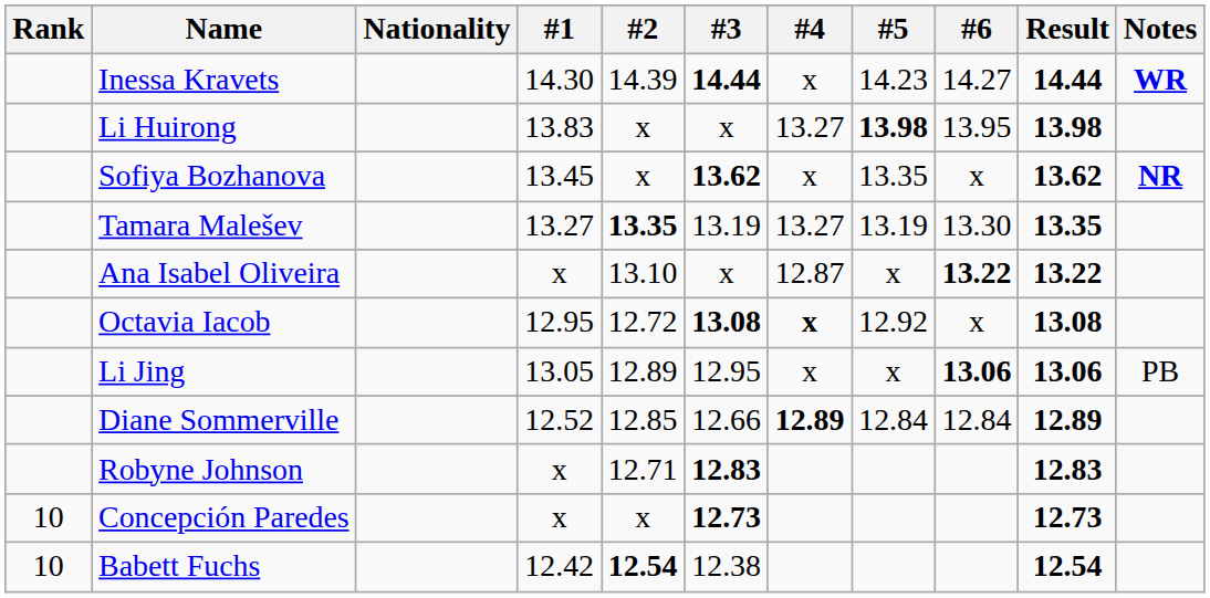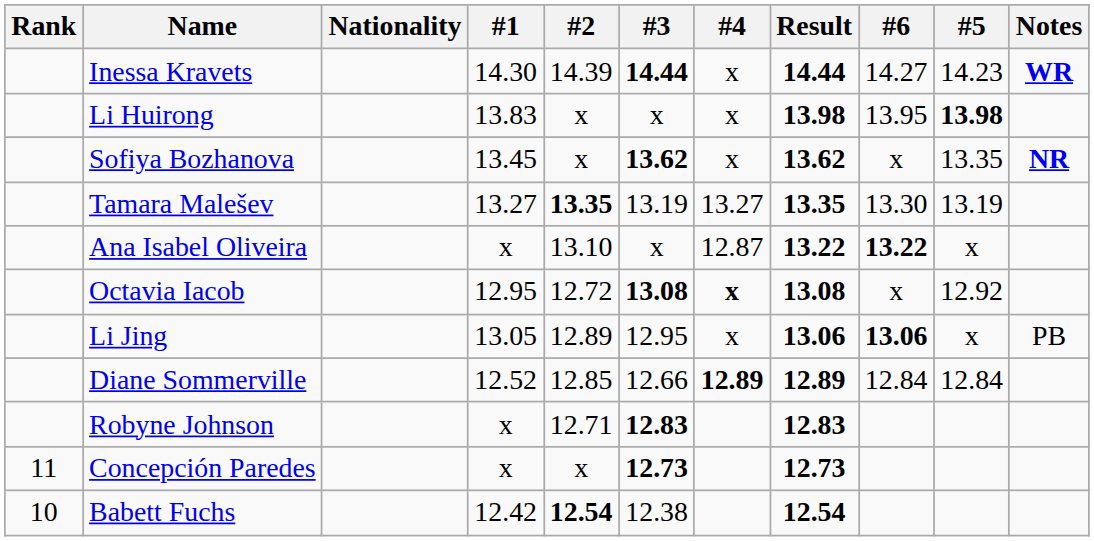 <table class="wikitable sortable" style="text-align:center">
 <tr>
 <th>Rank</th>
 <th>Name</th>
 <th>Nationality</th>
 <th>#1</th>
 <th>#2</th>
 <th>#3</th>
 <th>#4</th>
+<th>Result</th>
+<th>#6</th>
 <th>#5</th>
-<th>#6</th>
-<th>Result</th>
 <th>Notes</th>
 </tr>
 <tr>
 <td></td>
 <td align="left"><a href='#'>Inessa Kravets</a></td>
 <td align=left></td>
 <td>14.30</td>
 <td>14.39</td>
 <td><strong>14.44</strong></td>
 <td>x</td>
+<td><strong>14.44</strong></td>
+<td>14.27</td>
 <td>14.23</td>
-<td>14.27</td>
-<td><strong>14.44</strong></td>
 <td><strong><a href='#'>WR</a></strong></td>
 </tr>
 <tr>
 <td></td>
 <td align="left"><a href='#'>Li Huirong</a></td>
 <td align=left></td>
 <td>13.83</td>
 <td>x</td>
 <td>x</td>
-<td>13.27</td>
+<td>x</td>
 <td><strong>13.98</strong></td>
 <td>13.95</td>
 <td><strong>13.98</strong></td>
 <td></td>
 </tr>
 <tr>
 <td></td>
 <td align="left"><a href='#'>Sofiya Bozhanova</a></td>
 <td align=left></td>
 <td>13.45</td>
 <td>x</td>
 <td><strong>13.62</strong></td>
 <td>x</td>
+<td><strong>13.62</strong></td>
+<td>x</td>
 <td>13.35</td>
-<td>x</td>
-<td><strong>13.62</strong></td>
 <td><strong><a href='#'>NR</a></strong></td>
 </tr>
 <tr>
 <td></td>
 <td align="left"><a href='#'>Tamara Malešev</a></td>
 <td align=left></td>
 <td>13.27</td>
 <td><strong>13.35</strong></td>
 <td>13.19</td>
 <td>13.27</td>
+<td><strong>13.35</strong></td>
+<td>13.30</td>
 <td>13.19</td>
-<td>13.30</td>
-<td><strong>13.35</strong></td>
 <td></td>
 </tr>
 <tr>
 <td></td>
 <td align="left"><a href='#'>Ana Isabel Oliveira</a></td>
 <td align=left></td>
 <td>x</td>
 <td>13.10</td>
 <td>x</td>
 <td>12.87</td>
-<td>x</td>
 <td><strong>13.22</strong></td>
 <td><strong>13.22</strong></td>
+<td>x</td>
 <td></td>
 </tr>
 <tr>
 <td></td>
 <td align="left"><a href='#'>Octavia Iacob</a></td>
 <td align=left></td>
 <td>12.95</td>
 <td>12.72</td>
 <td><strong>13.08</strong></td>
 <td><strong>x</strong></td>
+<td><strong>13.08</strong></td>
+<td>x</td>
 <td>12.92</td>
-<td>x</td>
-<td><strong>13.08</strong></td>
 <td></td>
 </tr>
 <tr>
 <td></td>
 <td align="left"><a href='#'>Li Jing</a></td>
 <td align=left></td>
 <td>13.05</td>
 <td>12.89</td>
 <td>12.95</td>
 <td>x</td>
-<td>x</td>
 <td><strong>13.06</strong></td>
 <td><strong>13.06</strong></td>
+<td>x</td>
 <td>PB</td>
 </tr>
 <tr>
 <td></td>
 <td align="left"><a href='#'>Diane Sommerville</a></td>
 <td align=left></td>
 <td>12.52</td>
 <td>12.85</td>
 <td>12.66</td>
 <td><strong>12.89</strong></td>
+<td><strong>12.89</strong></td>
 <td>12.84</td>
 <td>12.84</td>
-<td><strong>12.89</strong></td>
 <td></td>
 </tr>
 <tr>
 <td></td>
 <td align="left"><a href='#'>Robyne Johnson</a></td>
 <td align=left></td>
 <td>x</td>
 <td>12.71</td>
 <td><strong>12.83</strong></td>
 <td></td>
+<td><strong>12.83</strong></td>
 <td></td>
 <td></td>
-<td><strong>12.83</strong></td>
 <td></td>
 </tr>
 <tr>
-<td>10</td>
+<td>11</td>
 <td align="left"><a href='#'>Concepción Paredes</a></td>
 <td align=left></td>
 <td>x</td>
 <td>x</td>
 <td><strong>12.73</strong></td>
 <td></td>
+<td><strong>12.73</strong></td>
 <td></td>
 <td></td>
-<td><strong>12.73</strong></td>
 <td></td>
 </tr>
 <tr>
 <td>10</td>
 <td align="left"><a href='#'>Babett Fuchs</a></td>
 <td align=left></td>
 <td>12.42</td>
 <td><strong>12.54</strong></td>
 <td>12.38</td>
 <td></td>
+<td><strong>12.54</strong></td>
 <td></td>
 <td></td>
-<td><strong>12.54</strong></td>
 <td></td>
 </tr>
 </table>
